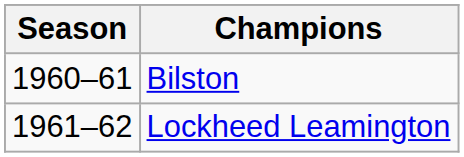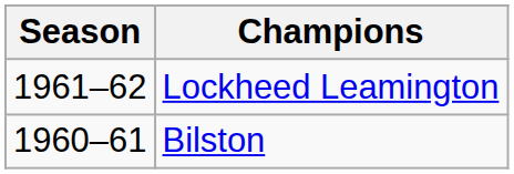 <table class="wikitable" style="text-align: left">
 <tr>
 <th>Season</th>
 <th>Champions</th>
 </tr>
 <tr>
+<td>1961–62</td>
+<td><a href='#'>Lockheed Leamington</a></td>
+</tr>
+<tr>
 <td>1960–61</td>
 <td><a href='#'>Bilston</a></td>
 </tr>
-<tr>
-<td>1961–62</td>
-<td><a href='#'>Lockheed Leamington</a></td>
-</tr>
 </table>
